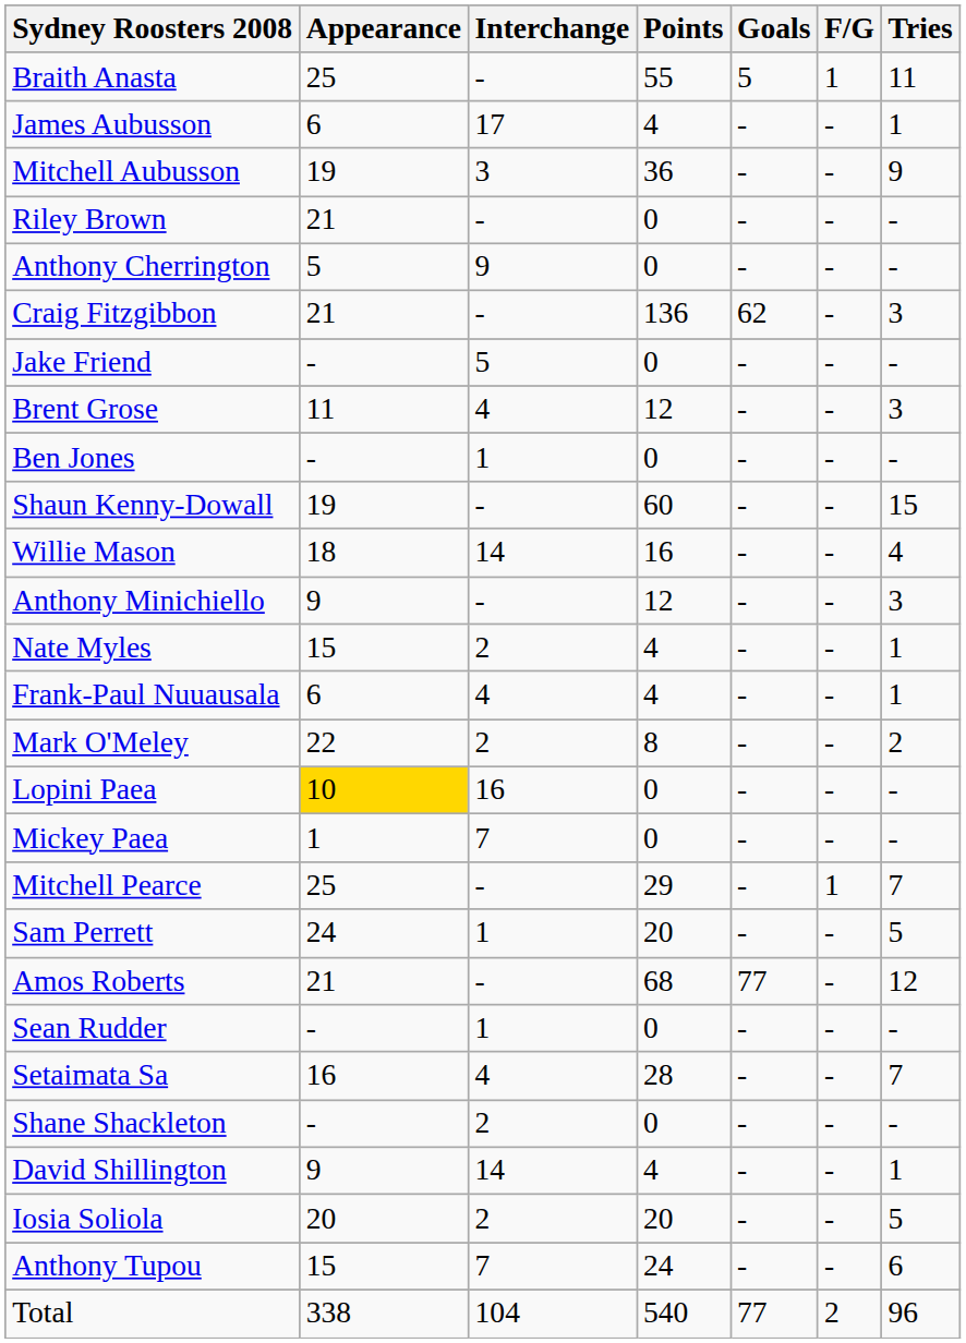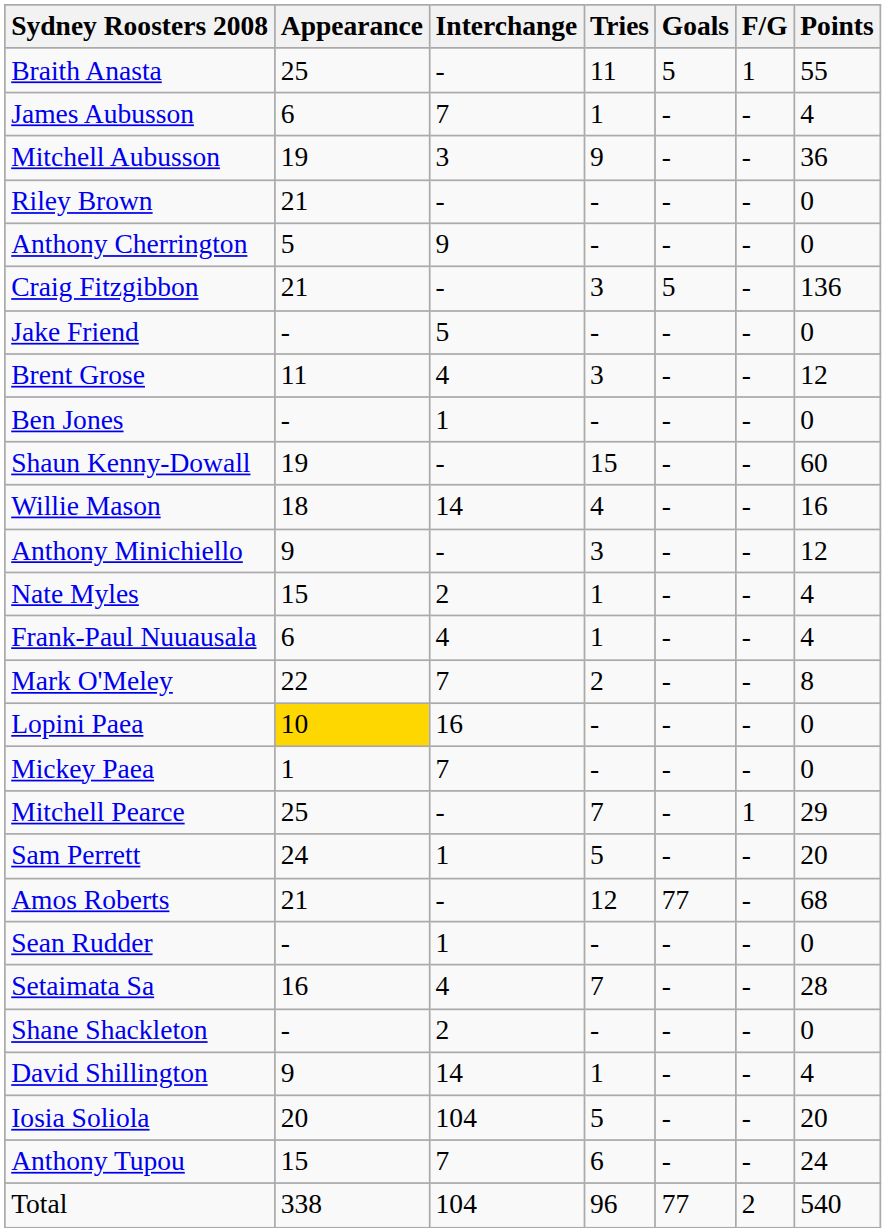 <table class="wikitable">
 <tr>
 <th>Sydney Roosters 2008</th>
 <th>Appearance</th>
 <th>Interchange</th>
-<th>Points</th>
+<th>Tries</th>
 <th>Goals</th>
 <th>F/G</th>
-<th>Tries</th>
+<th>Points</th>
 </tr>
 <tr>
 <td><a href='#'>Braith Anasta</a></td>
 <td>25</td>
 <td>-</td>
-<td>55</td>
+<td>11</td>
 <td>5</td>
 <td>1</td>
-<td>11</td>
+<td>55</td>
 </tr>
 <tr>
 <td><a href='#'>James Aubusson</a></td>
 <td>6</td>
-<td>17</td>
-<td>4</td>
+<td>7</td>
+<td>1</td>
 <td>-</td>
 <td>-</td>
-<td>1</td>
+<td>4</td>
 </tr>
 <tr>
 <td><a href='#'>Mitchell Aubusson</a></td>
 <td>19</td>
 <td>3</td>
-<td>36</td>
+<td>9</td>
 <td>-</td>
 <td>-</td>
-<td>9</td>
+<td>36</td>
 </tr>
 <tr>
 <td><a href='#'>Riley Brown</a></td>
 <td>21</td>
 <td>-</td>
-<td>0</td>
 <td>-</td>
 <td>-</td>
 <td>-</td>
+<td>0</td>
 </tr>
 <tr>
 <td><a href='#'>Anthony Cherrington</a></td>
 <td>5</td>
 <td>9</td>
-<td>0</td>
 <td>-</td>
 <td>-</td>
 <td>-</td>
+<td>0</td>
 </tr>
 <tr>
 <td><a href='#'>Craig Fitzgibbon</a></td>
 <td>21</td>
 <td>-</td>
+<td>3</td>
+<td>5</td>
+<td>-</td>
 <td>136</td>
-<td>62</td>
-<td>-</td>
-<td>3</td>
 </tr>
 <tr>
 <td><a href='#'>Jake Friend</a></td>
 <td>-</td>
 <td>5</td>
-<td>0</td>
 <td>-</td>
 <td>-</td>
 <td>-</td>
+<td>0</td>
 </tr>
 <tr>
 <td><a href='#'>Brent Grose</a></td>
 <td>11</td>
 <td>4</td>
-<td>12</td>
+<td>3</td>
 <td>-</td>
 <td>-</td>
-<td>3</td>
+<td>12</td>
 </tr>
 <tr>
 <td><a href='#'>Ben Jones</a></td>
 <td>-</td>
 <td>1</td>
-<td>0</td>
 <td>-</td>
 <td>-</td>
 <td>-</td>
+<td>0</td>
 </tr>
 <tr>
 <td><a href='#'>Shaun Kenny-Dowall</a></td>
 <td>19</td>
 <td>-</td>
-<td>60</td>
+<td>15</td>
 <td>-</td>
 <td>-</td>
-<td>15</td>
+<td>60</td>
 </tr>
 <tr>
 <td><a href='#'>Willie Mason</a></td>
 <td>18</td>
 <td>14</td>
+<td>4</td>
+<td>-</td>
+<td>-</td>
 <td>16</td>
+</tr>
+<tr>
+<td><a href='#'>Anthony Minichiello</a></td>
+<td>9</td>
+<td>-</td>
+<td>3</td>
+<td>-</td>
+<td>-</td>
+<td>12</td>
+</tr>
+<tr>
+<td><a href='#'>Nate Myles</a></td>
+<td>15</td>
+<td>2</td>
+<td>1</td>
 <td>-</td>
 <td>-</td>
 <td>4</td>
 </tr>
 <tr>
-<td><a href='#'>Anthony Minichiello</a></td>
-<td>9</td>
-<td>-</td>
-<td>12</td>
-<td>-</td>
-<td>-</td>
-<td>3</td>
-</tr>
-<tr>
-<td><a href='#'>Nate Myles</a></td>
-<td>15</td>
-<td>2</td>
-<td>4</td>
-<td>-</td>
-<td>-</td>
-<td>1</td>
-</tr>
-<tr>
 <td><a href='#'>Frank-Paul Nuuausala</a></td>
 <td>6</td>
 <td>4</td>
-<td>4</td>
+<td>1</td>
 <td>-</td>
 <td>-</td>
-<td>1</td>
+<td>4</td>
 </tr>
 <tr>
 <td><a href='#'>Mark O'Meley</a></td>
 <td>22</td>
+<td>7</td>
 <td>2</td>
-<td>8</td>
 <td>-</td>
 <td>-</td>
-<td>2</td>
+<td>8</td>
 </tr>
 <tr>
 <td><a href='#'>Lopini Paea</a></td>
 <td style="background: gold;">10</td>
 <td>16</td>
-<td>0</td>
 <td>-</td>
 <td>-</td>
 <td>-</td>
+<td>0</td>
 </tr>
 <tr>
 <td><a href='#'>Mickey Paea</a></td>
 <td>1</td>
 <td>7</td>
-<td>0</td>
 <td>-</td>
 <td>-</td>
 <td>-</td>
+<td>0</td>
 </tr>
 <tr>
 <td><a href='#'>Mitchell Pearce</a></td>
 <td>25</td>
 <td>-</td>
-<td>29</td>
+<td>7</td>
 <td>-</td>
 <td>1</td>
-<td>7</td>
+<td>29</td>
 </tr>
 <tr>
 <td><a href='#'>Sam Perrett</a></td>
 <td>24</td>
 <td>1</td>
-<td>20</td>
+<td>5</td>
 <td>-</td>
 <td>-</td>
-<td>5</td>
+<td>20</td>
 </tr>
 <tr>
 <td><a href='#'>Amos Roberts</a></td>
 <td>21</td>
 <td>-</td>
-<td>68</td>
+<td>12</td>
 <td>77</td>
 <td>-</td>
-<td>12</td>
+<td>68</td>
 </tr>
 <tr>
 <td><a href='#'>Sean Rudder</a></td>
 <td>-</td>
 <td>1</td>
-<td>0</td>
 <td>-</td>
 <td>-</td>
 <td>-</td>
+<td>0</td>
 </tr>
 <tr>
 <td><a href='#'>Setaimata Sa</a></td>
 <td>16</td>
 <td>4</td>
-<td>28</td>
+<td>7</td>
 <td>-</td>
 <td>-</td>
-<td>7</td>
+<td>28</td>
 </tr>
 <tr>
 <td><a href='#'>Shane Shackleton</a></td>
 <td>-</td>
 <td>2</td>
-<td>0</td>
 <td>-</td>
 <td>-</td>
 <td>-</td>
+<td>0</td>
 </tr>
 <tr>
 <td><a href='#'>David Shillington</a></td>
 <td>9</td>
 <td>14</td>
-<td>4</td>
+<td>1</td>
 <td>-</td>
 <td>-</td>
-<td>1</td>
+<td>4</td>
 </tr>
 <tr>
 <td><a href='#'>Iosia Soliola</a></td>
 <td>20</td>
-<td>2</td>
-<td>20</td>
+<td>104</td>
+<td>5</td>
 <td>-</td>
 <td>-</td>
-<td>5</td>
+<td>20</td>
 </tr>
 <tr>
 <td><a href='#'>Anthony Tupou</a></td>
 <td>15</td>
 <td>7</td>
-<td>24</td>
+<td>6</td>
 <td>-</td>
 <td>-</td>
-<td>6</td>
+<td>24</td>
 </tr>
 <tr>
 <td>Total</td>
 <td>338</td>
 <td>104</td>
-<td>540</td>
+<td>96</td>
 <td>77</td>
 <td>2</td>
-<td>96</td>
+<td>540</td>
 </tr>
 </table>
